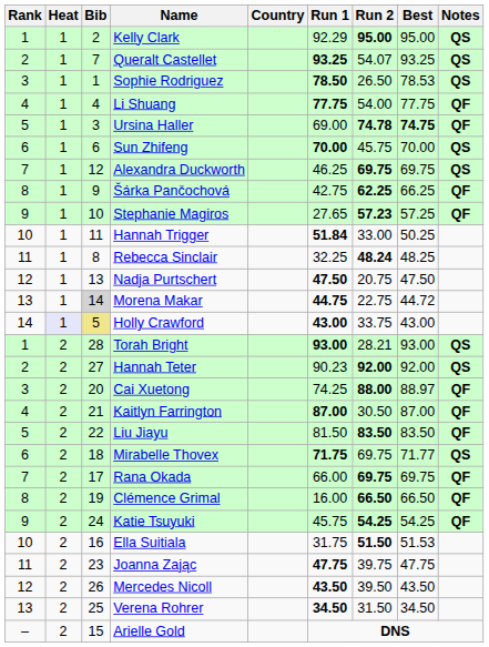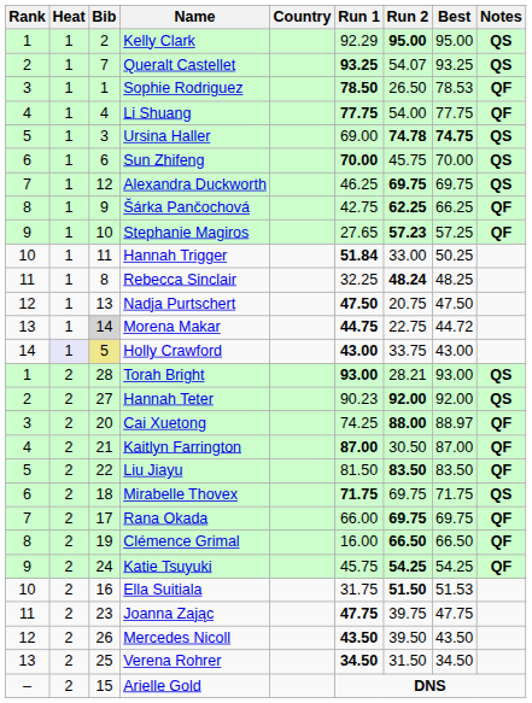 <table class="wikitable sortable" style="text-align:center">
 <tr>
 <th>Rank</th>
 <th>Heat</th>
 <th>Bib</th>
 <th>Name</th>
 <th>Country</th>
 <th>Run 1</th>
 <th>Run 2</th>
 <th>Best</th>
 <th>Notes</th>
 </tr>
 <tr bgcolor="#ccffcc">
 <td>1</td>
 <td>1</td>
 <td>2</td>
 <td align=left><a href='#'>Kelly Clark</a></td>
 <td align=left></td>
 <td>92.29</td>
 <td><strong>95.00</strong></td>
 <td>95.00</td>
 <td><strong>QS</strong></td>
 </tr>
 <tr bgcolor="#ccffcc">
 <td>2</td>
 <td>1</td>
 <td>7</td>
 <td align=left><a href='#'>Queralt Castellet</a></td>
 <td align=left></td>
 <td><strong>93.25</strong></td>
 <td>54.07</td>
 <td>93.25</td>
 <td><strong>QS</strong></td>
 </tr>
 <tr bgcolor="#ccffcc">
 <td>3</td>
 <td>1</td>
 <td>1</td>
 <td align=left><a href='#'>Sophie Rodriguez</a></td>
 <td align=left></td>
 <td><strong>78.50</strong></td>
 <td>26.50</td>
 <td>78.53</td>
-<td><strong>QS</strong></td>
+<td><strong>QF</strong></td>
 </tr>
 <tr bgcolor="#ccffcc">
 <td>4</td>
 <td>1</td>
 <td>4</td>
 <td align=left><a href='#'>Li Shuang</a></td>
 <td align=left></td>
 <td><strong>77.75</strong></td>
 <td>54.00</td>
 <td>77.75</td>
 <td><strong>QF</strong></td>
 </tr>
 <tr bgcolor="#ccffcc">
 <td>5</td>
 <td>1</td>
 <td>3</td>
 <td align=left><a href='#'>Ursina Haller</a></td>
 <td align=left></td>
 <td>69.00</td>
 <td><strong>74.78</strong></td>
 <td><strong>74.75</strong></td>
-<td><strong>QF</strong></td>
+<td><strong>QS</strong></td>
 </tr>
 <tr bgcolor="#ccffcc">
 <td>6</td>
 <td>1</td>
 <td>6</td>
 <td align=left><a href='#'>Sun Zhifeng</a></td>
 <td align=left></td>
 <td><strong>70.00</strong></td>
 <td>45.75</td>
 <td>70.00</td>
 <td><strong>QS</strong></td>
 </tr>
 <tr bgcolor="#ccffcc">
 <td>7</td>
 <td>1</td>
 <td>12</td>
 <td align=left><a href='#'>Alexandra Duckworth</a></td>
 <td align=left></td>
 <td>46.25</td>
 <td><strong>69.75</strong></td>
 <td>69.75</td>
 <td><strong>QS</strong></td>
 </tr>
 <tr bgcolor="#ccffcc">
 <td>8</td>
 <td>1</td>
 <td>9</td>
 <td align=left><a href='#'>Šárka Pančochová</a></td>
 <td align=left></td>
 <td>42.75</td>
 <td><strong>62.25</strong></td>
 <td>66.25</td>
 <td><strong>QF</strong></td>
 </tr>
 <tr bgcolor="#ccffcc">
 <td>9</td>
 <td>1</td>
 <td>10</td>
 <td align=left><a href='#'>Stephanie Magiros</a></td>
 <td align=left></td>
 <td>27.65</td>
 <td><strong>57.23</strong></td>
 <td>57.25</td>
 <td><strong>QF</strong></td>
 </tr>
 <tr>
 <td>10</td>
 <td>1</td>
 <td>11</td>
 <td align=left><a href='#'>Hannah Trigger</a></td>
 <td align=left></td>
 <td><strong>51.84</strong></td>
 <td>33.00</td>
 <td>50.25</td>
 <td></td>
 </tr>
 <tr>
 <td>11</td>
 <td>1</td>
 <td>8</td>
 <td align=left><a href='#'>Rebecca Sinclair</a></td>
 <td align=left></td>
 <td>32.25</td>
 <td><strong>48.24</strong></td>
 <td>48.25</td>
 <td></td>
 </tr>
 <tr>
 <td>12</td>
 <td>1</td>
 <td>13</td>
 <td align=left><a href='#'>Nadja Purtschert</a></td>
 <td align=left></td>
 <td><strong>47.50</strong></td>
 <td>20.75</td>
 <td>47.50</td>
 <td></td>
 </tr>
 <tr>
 <td>13</td>
 <td>1</td>
 <td style="background: lightgrey;">14</td>
 <td align=left><a href='#'>Morena Makar</a></td>
 <td align=left></td>
 <td><strong>44.75</strong></td>
 <td>22.75</td>
 <td>44.72</td>
 <td></td>
 </tr>
 <tr>
 <td>14</td>
 <td style="background: lavender;">1</td>
 <td style="background: khaki;">5</td>
 <td align=left><a href='#'>Holly Crawford</a></td>
 <td align=left></td>
 <td><strong>43.00</strong></td>
 <td>33.75</td>
 <td>43.00</td>
 <td></td>
 </tr>
 <tr bgcolor="#ccffcc">
 <td>1</td>
 <td>2</td>
 <td>28</td>
 <td align=left><a href='#'>Torah Bright</a></td>
 <td align=left></td>
 <td><strong>93.00</strong></td>
 <td>28.21</td>
 <td>93.00</td>
 <td><strong>QS</strong></td>
 </tr>
 <tr bgcolor="#ccffcc">
 <td>2</td>
 <td>2</td>
 <td>27</td>
 <td align=left><a href='#'>Hannah Teter</a></td>
 <td align=left></td>
 <td>90.23</td>
 <td><strong>92.00</strong></td>
 <td>92.00</td>
 <td><strong>QS</strong></td>
 </tr>
 <tr bgcolor="#ccffcc">
 <td>3</td>
 <td>2</td>
 <td>20</td>
 <td align=left><a href='#'>Cai Xuetong</a></td>
 <td align=left></td>
 <td>74.25</td>
 <td><strong>88.00</strong></td>
 <td>88.97</td>
 <td><strong>QF</strong></td>
 </tr>
 <tr bgcolor="#ccffcc">
 <td>4</td>
 <td>2</td>
 <td>21</td>
 <td align=left><a href='#'>Kaitlyn Farrington</a></td>
 <td align=left></td>
 <td><strong>87.00</strong></td>
 <td>30.50</td>
 <td>87.00</td>
 <td><strong>QF</strong></td>
 </tr>
 <tr bgcolor="#ccffcc">
 <td>5</td>
 <td>2</td>
 <td>22</td>
 <td align=left><a href='#'>Liu Jiayu</a></td>
 <td align=left></td>
 <td>81.50</td>
 <td><strong>83.50</strong></td>
 <td>83.50</td>
 <td><strong>QF</strong></td>
 </tr>
 <tr bgcolor="#ccffcc">
 <td>6</td>
 <td>2</td>
 <td>18</td>
 <td align=left><a href='#'>Mirabelle Thovex</a></td>
 <td align=left></td>
 <td><strong>71.75</strong></td>
 <td>69.75</td>
-<td>71.77</td>
+<td>71.75</td>
 <td><strong>QS</strong></td>
 </tr>
 <tr bgcolor="#ccffcc">
 <td>7</td>
 <td>2</td>
 <td>17</td>
 <td align=left><a href='#'>Rana Okada</a></td>
 <td align=left></td>
 <td>66.00</td>
 <td><strong>69.75</strong></td>
 <td>69.75</td>
 <td><strong>QF</strong></td>
 </tr>
 <tr bgcolor="#ccffcc">
 <td>8</td>
 <td>2</td>
 <td>19</td>
 <td align=left><a href='#'>Clémence Grimal</a></td>
 <td align=left></td>
 <td>16.00</td>
 <td><strong>66.50</strong></td>
 <td>66.50</td>
 <td><strong>QF</strong></td>
 </tr>
 <tr bgcolor="#ccffcc">
 <td>9</td>
 <td>2</td>
 <td>24</td>
 <td align=left><a href='#'>Katie Tsuyuki</a></td>
 <td align=left></td>
 <td>45.75</td>
 <td><strong>54.25</strong></td>
 <td>54.25</td>
 <td><strong>QF</strong></td>
 </tr>
 <tr>
 <td>10</td>
 <td>2</td>
 <td>16</td>
 <td align=left><a href='#'>Ella Suitiala</a></td>
 <td align=left></td>
 <td>31.75</td>
 <td><strong>51.50</strong></td>
 <td>51.53</td>
 <td></td>
 </tr>
 <tr>
 <td>11</td>
 <td>2</td>
 <td>23</td>
 <td align=left><a href='#'>Joanna Zając</a></td>
 <td align=left></td>
 <td><strong>47.75</strong></td>
 <td>39.75</td>
 <td>47.75</td>
 <td></td>
 </tr>
 <tr>
 <td>12</td>
 <td>2</td>
 <td>26</td>
 <td align=left><a href='#'>Mercedes Nicoll</a></td>
 <td align=left></td>
 <td><strong>43.50</strong></td>
 <td>39.50</td>
 <td>43.50</td>
 <td></td>
 </tr>
 <tr>
 <td>13</td>
 <td>2</td>
 <td>25</td>
 <td align=left><a href='#'>Verena Rohrer</a></td>
 <td align=left></td>
 <td><strong>34.50</strong></td>
 <td>31.50</td>
 <td>34.50</td>
 <td></td>
 </tr>
 <tr>
 <td>–</td>
 <td>2</td>
 <td>15</td>
 <td align=left><a href='#'>Arielle Gold</a></td>
 <td align=left></td>
 <td colspan=4><strong>DNS</strong></td>
 </tr>
 </table>
